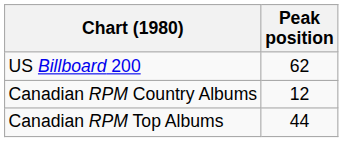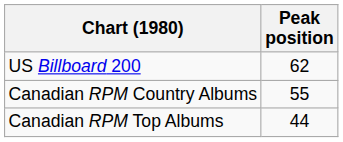 <table class="wikitable">
 <tr>
 <th>Chart (1980)</th>
 <th>Peak<br>position</th>
 </tr>
 <tr>
 <td>US <a href='#'><em>Billboard</em> 200</a></td>
 <td style="text-align:center;">62</td>
 </tr>
 <tr>
 <td>Canadian <em>RPM</em> Country Albums</td>
-<td style="text-align:center;">12</td>
+<td style="text-align:center;">55</td>
 </tr>
 <tr>
 <td>Canadian <em>RPM</em> Top Albums</td>
 <td style="text-align:center;">44</td>
 </tr>
 </table>
